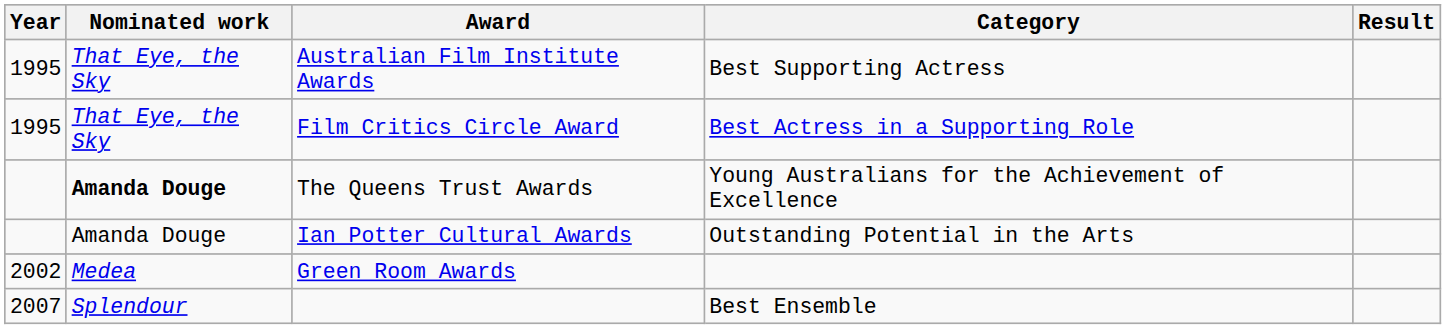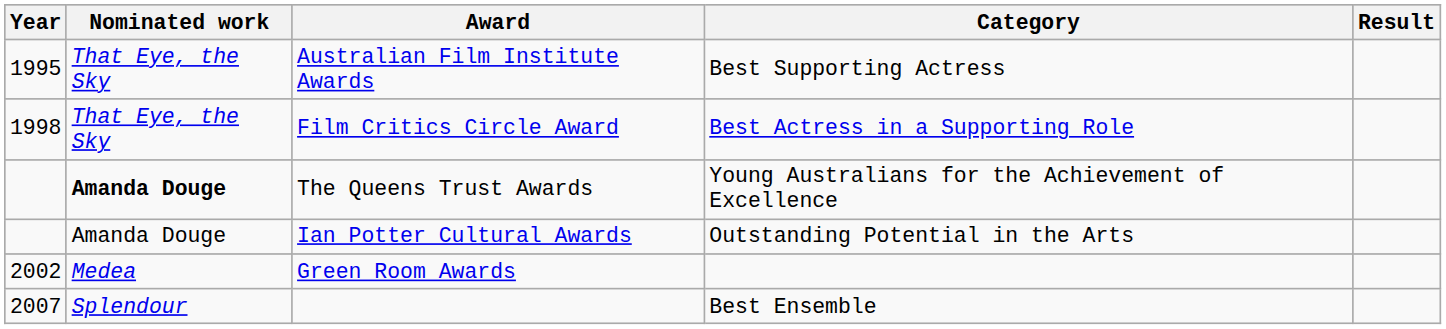 <table class="wikitable sortable">
 <tr>
 <th>Year</th>
 <th>Nominated work</th>
 <th>Award</th>
 <th>Category</th>
 <th>Result</th>
 </tr>
 <tr>
 <td>1995</td>
 <td><em><a href='#'>That Eye, the Sky</a></em></td>
 <td><a href='#'>Australian Film Institute Awards</a></td>
 <td>Best Supporting Actress</td>
 <td></td>
 </tr>
 <tr>
-<td>1995</td>
+<td>1998</td>
 <td><em><a href='#'>That Eye, the Sky</a></em></td>
 <td><a href='#'>Film Critics Circle Award</a></td>
 <td><a href='#'>Best Actress in a Supporting Role</a></td>
 <td></td>
 </tr>
 <tr>
 <td></td>
 <td><strong>Amanda Douge</strong></td>
 <td>The Queens Trust Awards</td>
 <td>Young Australians for the Achievement of Excellence</td>
 <td></td>
 </tr>
 <tr>
 <td></td>
 <td>Amanda Douge</td>
 <td><a href='#'>Ian Potter Cultural Awards</a></td>
 <td>Outstanding Potential in the Arts</td>
 <td></td>
 </tr>
 <tr>
 <td>2002</td>
 <td><em><a href='#'>Medea</a></em></td>
 <td><a href='#'>Green Room Awards</a></td>
 <td></td>
 <td></td>
 </tr>
 <tr>
 <td>2007</td>
 <td><em><a href='#'>Splendour</a></em></td>
 <td></td>
 <td>Best Ensemble</td>
 <td></td>
 </tr>
 </table>
